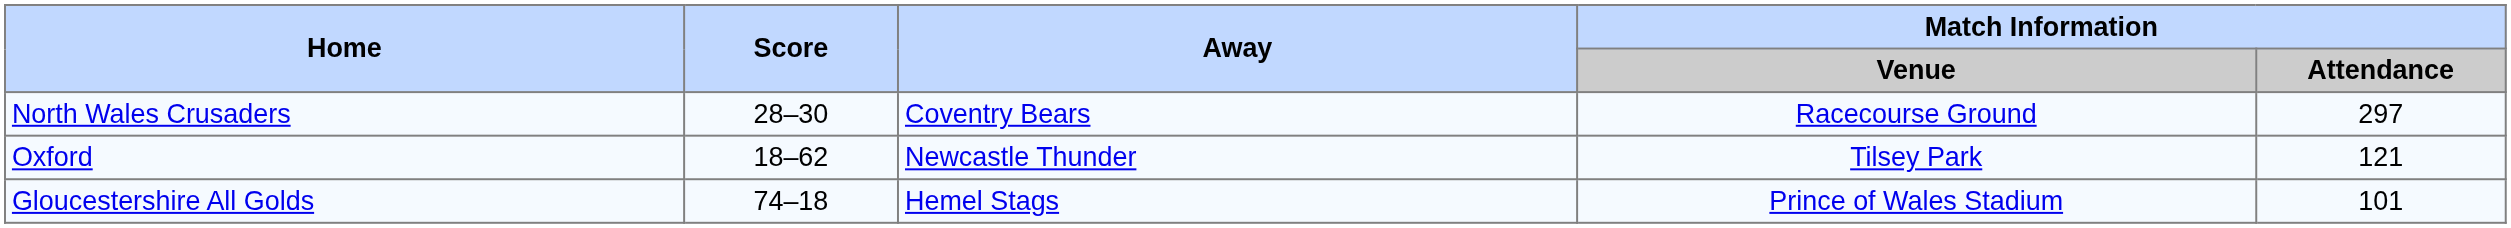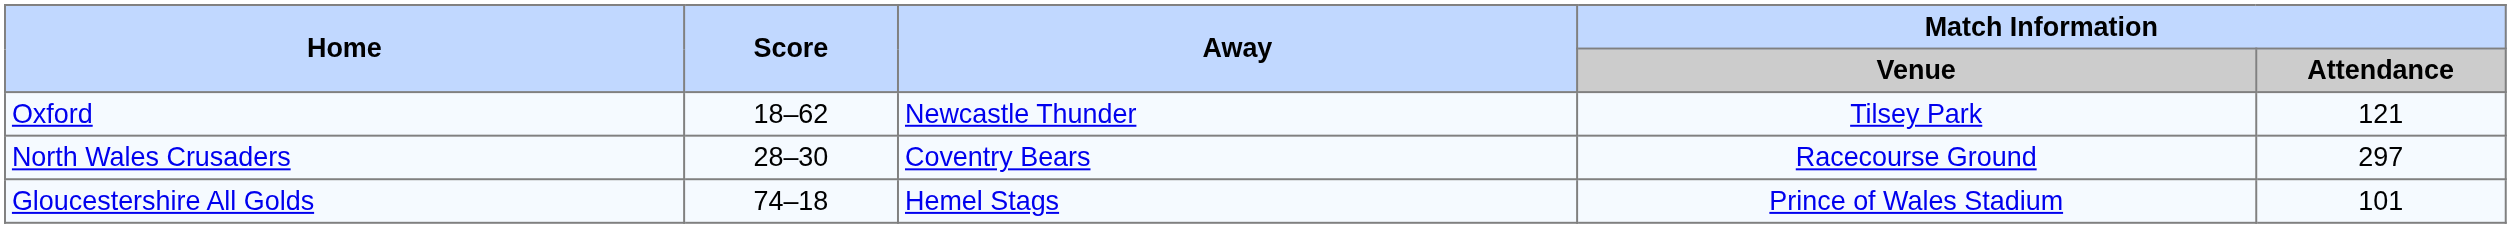 <table border=1 style="border-collapse:collapse; font-size:85%; text-align:center;" cellpadding=3 cellspacing=0 width=100%>
 <tr bgcolor=#C1D8FF>
 <th rowspan=2 width=19%>Home</th>
 <th rowspan=2 width=6%>Score</th>
 <th rowspan=2 width=19%>Away</th>
 <th colspan=2>Match Information</th>
 </tr>
 <tr bgcolor=#CCCCCC>
 <th width=19%>Venue</th>
 <th width=7%>Attendance</th>
 </tr>
 <tr bgcolor=#F5FAFF>
+<td align=left> <a href='#'>Oxford</a></td>
+<td>18–62</td>
+<td align=left> <a href='#'>Newcastle Thunder</a></td>
+<td><a href='#'>Tilsey Park</a></td>
+<td>121</td>
+</tr>
+<tr bgcolor=#F5FAFF>
 <td align=left> <a href='#'>North Wales Crusaders</a></td>
 <td>28–30</td>
 <td align=left> <a href='#'>Coventry Bears</a></td>
 <td><a href='#'>Racecourse Ground</a></td>
 <td>297</td>
-</tr>
-<tr bgcolor=#F5FAFF>
-<td align=left> <a href='#'>Oxford</a></td>
-<td>18–62</td>
-<td align=left> <a href='#'>Newcastle Thunder</a></td>
-<td><a href='#'>Tilsey Park</a></td>
-<td>121</td>
 </tr>
 <tr bgcolor=#F5FAFF>
 <td align=left> <a href='#'>Gloucestershire All Golds</a></td>
 <td>74–18</td>
 <td align=left> <a href='#'>Hemel Stags</a></td>
 <td><a href='#'>Prince of Wales Stadium</a></td>
 <td>101</td>
 </tr>
 </table>
